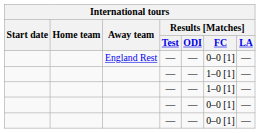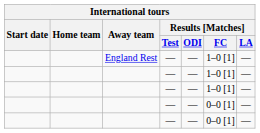 <table class="wikitable">
 <tr>
 <th colspan="7">International tours</th>
 </tr>
 <tr>
 <th rowspan="2">Start date</th>
 <th rowspan="2">Home team</th>
 <th rowspan="2">Away team</th>
 <th colspan="4">Results [Matches]</th>
 </tr>
 <tr>
 <th><a href='#'>Test</a></th>
 <th><a href='#'>ODI</a></th>
 <th><a href='#'>FC</a></th>
 <th><a href='#'>LA</a></th>
 </tr>
 <tr>
 <td><a href='#'></a></td>
 <td></td>
 <td><a href='#'>England Rest</a></td>
 <td ; style="text-align:center">—</td>
 <td ; style="text-align:center">—</td>
-<td>0–0 [1]</td>
+<td>1–0 [1]</td>
 <td ; style="text-align:center">—</td>
 </tr>
 <tr>
 <td><a href='#'></a></td>
 <td></td>
 <td></td>
 <td ; style="text-align:center">—</td>
 <td ; style="text-align:center">—</td>
 <td>1–0 [1]</td>
 <td ; style="text-align:center">—</td>
 </tr>
 <tr>
 <td><a href='#'></a></td>
 <td></td>
 <td></td>
 <td ; style="text-align:center">—</td>
 <td ; style="text-align:center">—</td>
 <td>1–0 [1]</td>
 <td ; style="text-align:center">—</td>
 </tr>
 <tr>
 <td><a href='#'></a></td>
 <td></td>
 <td></td>
 <td ; style="text-align:center">—</td>
 <td ; style="text-align:center">—</td>
 <td>0–0 [1]</td>
 <td ; style="text-align:center">—</td>
 </tr>
 <tr>
 <td><a href='#'></a></td>
 <td></td>
 <td></td>
 <td ; style="text-align:center">—</td>
 <td ; style="text-align:center">—</td>
 <td>0–0 [1]</td>
 <td ; style="text-align:center">—</td>
 </tr>
 </table>
